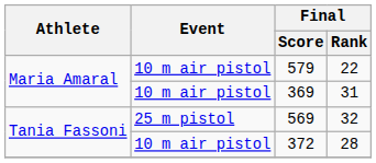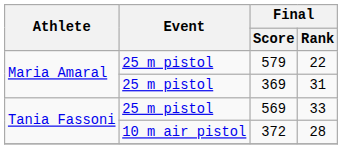 <table class="wikitable" style="font-size:90%">
 <tr>
 <th rowspan="2">Athlete</th>
 <th rowspan="2">Event</th>
 <th colspan="2">Final</th>
 </tr>
 <tr>
 <th>Score</th>
 <th>Rank</th>
 </tr>
 <tr>
 <td rowspan=2><a href='#'>Maria Amaral</a></td>
-<td rowspan=1><a href='#'>10 m air pistol</a></td>
+<td rowspan=1><a href='#'>25 m pistol</a></td>
 <td style="text-align:center;">579</td>
 <td style="text-align:center;">22</td>
 </tr>
 <tr>
-<td rowspan=1><a href='#'>10 m air pistol</a></td>
+<td rowspan=1><a href='#'>25 m pistol</a></td>
 <td style="text-align:center;">369</td>
 <td style="text-align:center;">31</td>
 </tr>
 <tr>
 <td rowspan=2><a href='#'>Tania Fassoni</a></td>
 <td rowspan=1><a href='#'>25 m pistol</a></td>
 <td style="text-align:center;">569</td>
-<td style="text-align:center;">32</td>
+<td style="text-align:center;">33</td>
 </tr>
 <tr>
 <td rowspan=1><a href='#'>10 m air pistol</a></td>
 <td style="text-align:center;">372</td>
 <td style="text-align:center;">28</td>
 </tr>
 <tr>
 </tr>
 </table>
